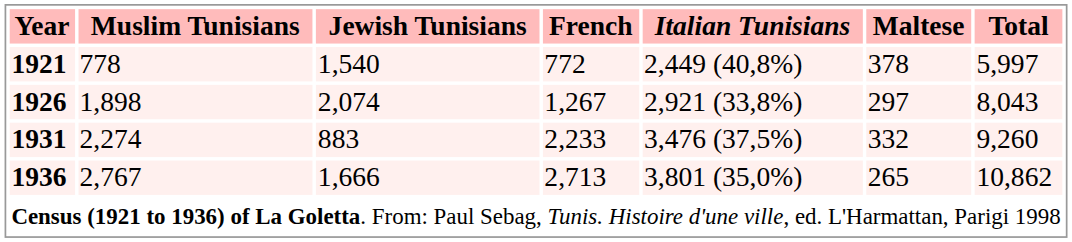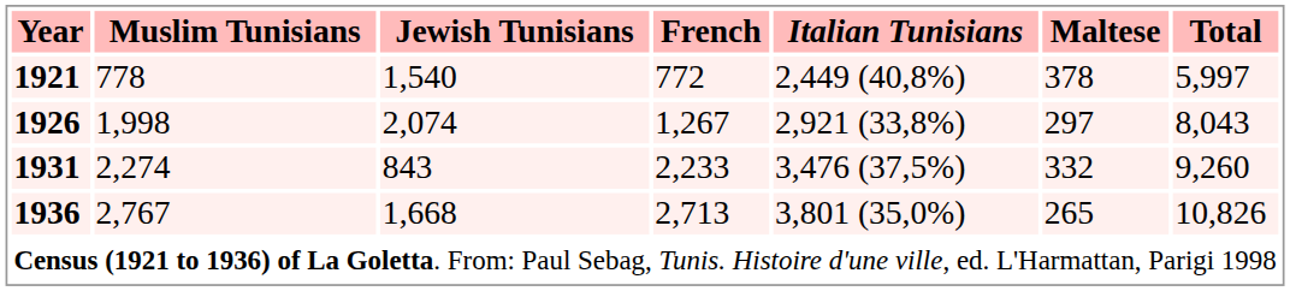 <table border="0"  style="margin:auto; border:1px solid #999; background:#fff;">
 <tr style="text-align:center; background:#fbb;">
 <th>Year</th>
 <th>Muslim Tunisians</th>
 <th>Jewish Tunisians</th>
 <th>French</th>
 <th><em>Italian Tunisians</em></th>
 <th>Maltese</th>
 <th>Total</th>
 </tr>
 <tr style="background:#fff0ee;">
 <td><strong>1921</strong></td>
 <td>778</td>
 <td>1,540</td>
 <td>772</td>
 <td>2,449 (40,8%)</td>
 <td>378</td>
 <td>5,997</td>
 </tr>
 <tr style="background:#fff0ee;">
 <td><strong>1926</strong></td>
-<td>1,898</td>
+<td>1,998</td>
 <td>2,074</td>
 <td>1,267</td>
 <td>2,921 (33,8%)</td>
 <td>297</td>
 <td>8,043</td>
 </tr>
 <tr style="background:#fff0ee;">
 <td><strong>1931</strong></td>
 <td>2,274</td>
-<td>883</td>
+<td>843</td>
 <td>2,233</td>
 <td>3,476 (37,5%)</td>
 <td>332</td>
 <td>9,260</td>
 </tr>
 <tr style="background:#fff0ee;">
 <td><strong>1936</strong></td>
 <td>2,767</td>
-<td>1,666</td>
+<td>1,668</td>
 <td>2,713</td>
 <td>3,801 (35,0%)</td>
 <td>265</td>
-<td>10,862</td>
+<td>10,826</td>
 </tr>
 <tr>
 <td colspan=7><small><strong>Census (1921 to 1936) of La Goletta</strong>.  From: Paul Sebag, <em>Tunis. Histoire d'une ville</em>, ed. L'Harmattan, Parigi 1998</small></td>
 </tr>
 </table>
